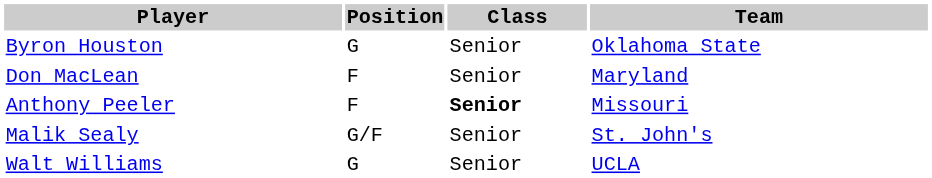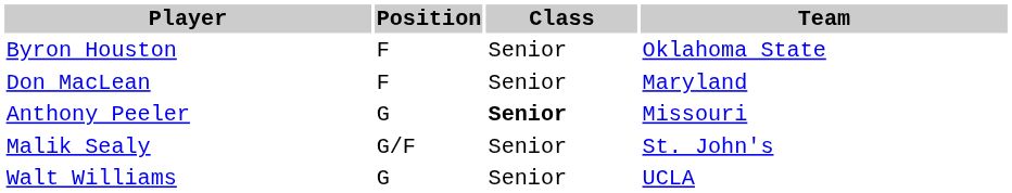 <table style="width:600px" "border:'1' 'solid' 'gray'">
 <tr>
 <th style="background:#CCCCCC;width:40%">Player</th>
 <th style="background:#CCCCCC;width:4%">Position</th>
 <th style="background:#CCCCCC;width:16%">Class</th>
 <th style="background:#CCCCCC;width:40%">Team</th>
 </tr>
 <tr>
 <td><a href='#'>Byron Houston</a></td>
-<td>G</td>
+<td>F</td>
 <td>Senior</td>
 <td><a href='#'>Oklahoma State</a></td>
 </tr>
 <tr>
 <td><a href='#'>Don MacLean</a></td>
 <td>F</td>
 <td>Senior</td>
 <td><a href='#'>Maryland</a></td>
 </tr>
 <tr>
 <td><a href='#'>Anthony Peeler</a></td>
-<td>F</td>
+<td>G</td>
 <td><strong>Senior</strong></td>
 <td><a href='#'>Missouri</a></td>
 </tr>
 <tr>
 <td><a href='#'>Malik Sealy</a></td>
 <td>G/F</td>
 <td>Senior</td>
 <td><a href='#'>St. John's</a></td>
 </tr>
 <tr>
 <td><a href='#'>Walt Williams</a></td>
 <td>G</td>
 <td>Senior</td>
 <td><a href='#'>UCLA</a></td>
 </tr>
 </table>
